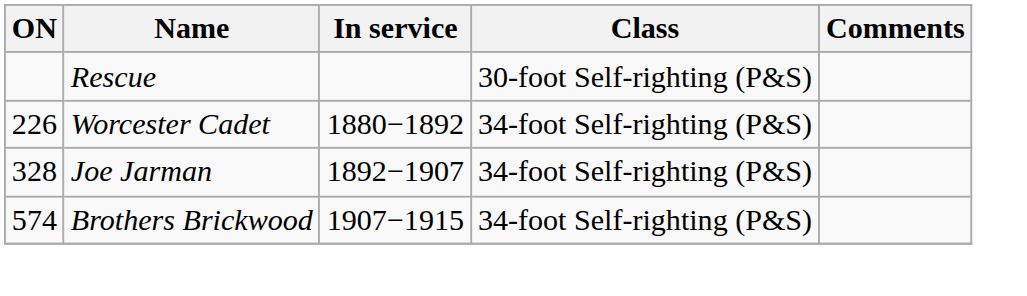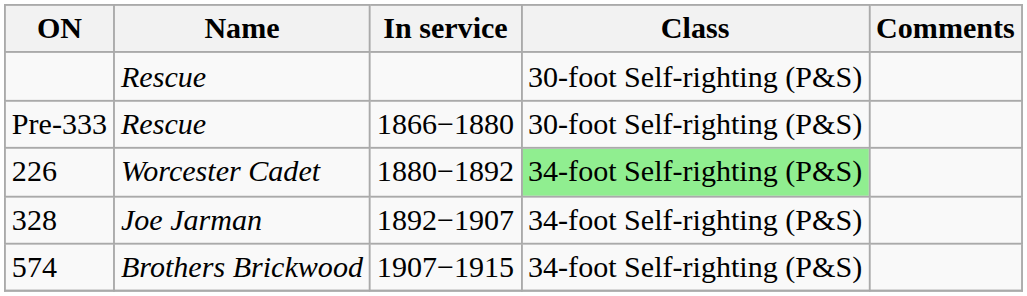 <table class="wikitable">
 <tr>
 <th>ON</th>
 <th>Name</th>
 <th>In service</th>
 <th>Class</th>
 <th>Comments</th>
 </tr>
 <tr>
 <td></td>
 <td><em>Rescue</em></td>
 <td></td>
 <td>30-foot Self-righting (P&S)</td>
 <td></td>
 </tr>
 <tr>
+<td>Pre-333</td>
+<td><em>Rescue</em></td>
+<td>1866−1880</td>
+<td>30-foot Self-righting (P&S)</td>
+<td></td>
+</tr>
+<tr>
 <td>226</td>
 <td><em>Worcester Cadet</em></td>
 <td>1880−1892</td>
-<td>34-foot Self-righting (P&S)</td>
+<td style="background: lightgreen;">34-foot Self-righting (P&S)</td>
 <td></td>
 </tr>
 <tr>
 <td>328</td>
 <td><em>Joe Jarman</em></td>
 <td>1892−1907</td>
 <td>34-foot Self-righting (P&S)</td>
 <td></td>
 </tr>
 <tr>
 <td>574</td>
 <td><em>Brothers Brickwood</em></td>
 <td>1907−1915</td>
 <td>34-foot Self-righting (P&S)</td>
 <td></td>
 </tr>
 <tr>
 </tr>
 </table>
